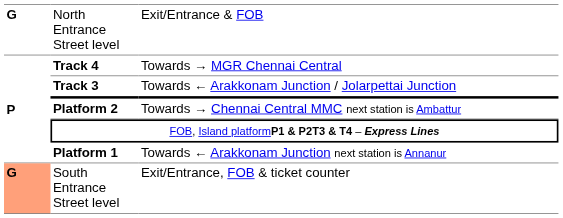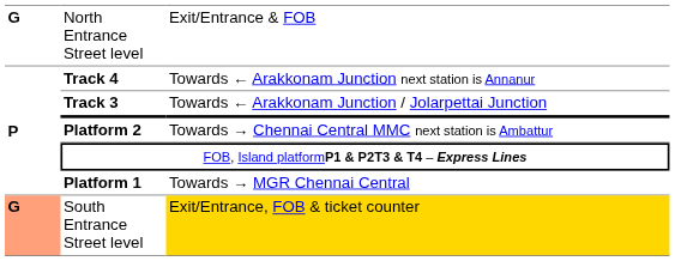 <table cellpadding="3" cellspacing="0" border="0">
 <tr>
 <td valign="top" width="50" style="border-top:solid 1px gray;border-bottom:solid 1px gray;"><strong>G</strong></td>
 <td valign="top" width="100" style="border-top:solid 1px gray;border-bottom:solid 1px gray;">North Entrance Street level</td>
 <td valign="top" width="390" style="border-top:solid 1px gray;border-bottom:solid 1px gray;">Exit/Entrance & <a href='#'>FOB</a></td>
 </tr>
 <tr>
 <td rowspan="5" style="border-bottom:solid 1px gray;" width="50" valign="center"><strong>P</strong></td>
 <td width="100" style="border-bottom:solid 1px gray;"><span><strong>Track 4</strong></span></td>
-<td width="500" style="border-bottom:solid 1px gray;">Towards → <a href='#'>MGR Chennai Central</a></td>
+<td style="border-bottom:solid 1px gray;" width="500">Towards ← <a href='#'>Arakkonam Junction</a> <small>next station is <a href='#'>Annanur</a></small></td>
 </tr>
 <tr>
 <td width="100" style="border-bottom:solid 3px black;"><span><strong>Track 3</strong></span></td>
 <td width="500" style="border-bottom:solid 3px black;">Towards ← <a href='#'>Arakkonam Junction</a> / <a href='#'>Jolarpettai Junction</a></td>
 </tr>
 <tr>
 <td width="100" style="border-bottom:solid 1px gray;"><span><strong>Platform 2</strong></span></td>
 <td style="border-bottom:solid 1px gray;" width="500">Towards → <a href='#'>Chennai Central MMC</a> <small>next station is <a href='#'>Ambattur</a></small></td>
 </tr>
 <tr>
 <td colspan="2" style="border-top:solid 2px black;border-right:solid 2px black;border-left:solid 2px black;border-bottom:solid 2px black;text-align:center;"><a href='#'><small>FOB</small></a><small>, <a href='#'>Island platform</a><strong>P1 &</strong> <strong>P2</strong><strong>T3 & T4</strong> – <strong><em>Express Lines</em></strong></small></td>
 </tr>
 <tr>
 <td width="100" style="border-bottom:solid 1px gray;"><span><strong>Platform 1</strong></span></td>
-<td style="border-bottom:solid 1px gray;" width="500">Towards ← <a href='#'>Arakkonam Junction</a> <small>next station is <a href='#'>Annanur</a></small></td>
+<td width="500" style="border-bottom:solid 1px gray;">Towards → <a href='#'>MGR Chennai Central</a></td>
 </tr>
 <tr>
 <td style="background: lightsalmon; border-bottom:solid 1px gray;" width="50" valign="top"><strong>G</strong></td>
 <td style="border-bottom:solid 1px gray;" width="50" valign="top">South Entrance Street level</td>
-<td style="border-bottom:solid 1px gray;" width="50" valign="top">Exit/Entrance, <a href='#'>FOB</a> & ticket counter</td>
+<td style="background: gold; border-bottom:solid 1px gray;" width="50" valign="top">Exit/Entrance, <a href='#'>FOB</a> & ticket counter</td>
 </tr>
 <tr>
 </tr>
 </table>
